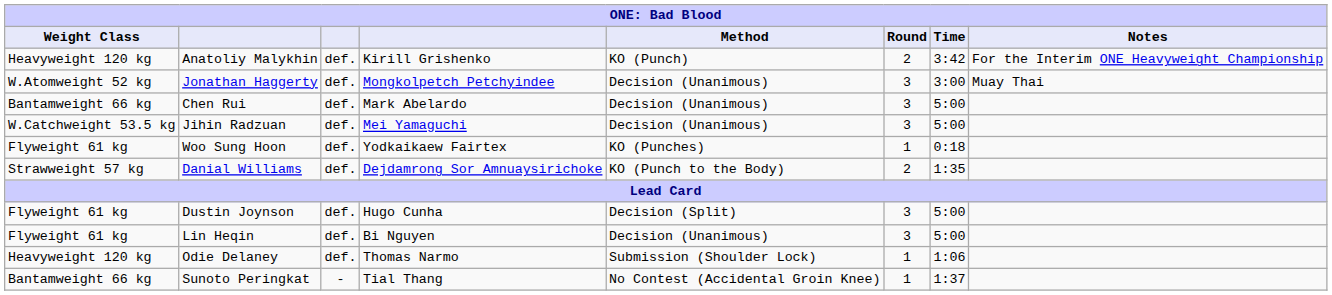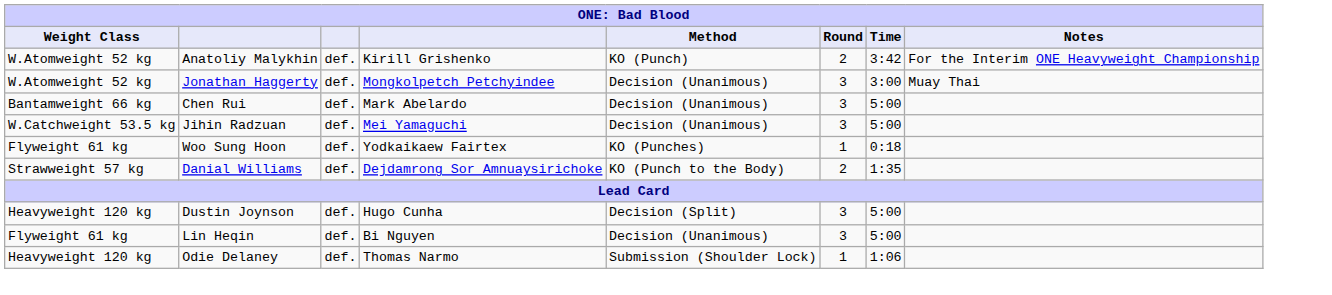 <table class="wikitable" style="font-size: 80%;">
 <tr>
 <th colspan="8" style="background-color: #ccf; color: #000080; text-align: center;"><strong>ONE: Bad Blood</strong></th>
 </tr>
 <tr>
 <th colspan="1" style="background-color: #E6E8FA; color: #000000; text-align: center;">Weight Class</th>
 <th colspan="1" style="background-color: #E6E8FA; color: #000000; text-align: center;"></th>
 <th colspan="1" style="background-color: #E6E8FA; color: #000000; text-align: center;"></th>
 <th colspan="1" style="background-color: #E6E8FA; color: #000000; text-align: center;"></th>
 <th colspan="1" style="background-color: #E6E8FA; color: #000000; text-align: center;">Method</th>
 <th colspan="1" style="background-color: #E6E8FA; color: #000000; text-align: center;">Round</th>
 <th colspan="1" style="background-color: #E6E8FA; color: #000000; text-align: center;">Time</th>
 <th colspan="1" style="background-color: #E6E8FA; color: #000000; text-align: center;">Notes</th>
 </tr>
 <tr>
-<td>Heavyweight 120 kg</td>
+<td>W.Atomweight 52 kg</td>
 <td> Anatoliy Malykhin</td>
 <td>def.</td>
 <td> Kirill Grishenko</td>
 <td>KO (Punch)</td>
 <td align=center>2</td>
 <td align=center>3:42</td>
 <td>For the Interim <a href='#'>ONE Heavyweight Championship</a></td>
 </tr>
 <tr>
 <td>W.Atomweight 52 kg</td>
 <td> <a href='#'>Jonathan Haggerty</a></td>
 <td>def.</td>
 <td> <a href='#'>Mongkolpetch Petchyindee</a></td>
 <td>Decision (Unanimous)</td>
 <td align=center>3</td>
 <td align=center>3:00</td>
 <td>Muay Thai</td>
 </tr>
 <tr>
 <td>Bantamweight 66 kg</td>
 <td> Chen Rui</td>
 <td>def.</td>
 <td> Mark Abelardo</td>
 <td>Decision (Unanimous)</td>
 <td align=center>3</td>
 <td align=center>5:00</td>
 <td></td>
 </tr>
 <tr>
 <td>W.Catchweight 53.5 kg</td>
 <td> Jihin Radzuan</td>
 <td>def.</td>
 <td> <a href='#'>Mei Yamaguchi</a></td>
 <td>Decision (Unanimous)</td>
 <td align=center>3</td>
 <td align=center>5:00</td>
 <td></td>
 </tr>
 <tr>
 <td>Flyweight 61 kg</td>
 <td> Woo Sung Hoon</td>
 <td>def.</td>
 <td> Yodkaikaew Fairtex</td>
 <td>KO (Punches)</td>
 <td align=center>1</td>
 <td align=center>0:18</td>
 <td></td>
 </tr>
 <tr>
 <td>Strawweight 57 kg</td>
 <td> <a href='#'>Danial Williams</a></td>
 <td>def.</td>
 <td> <a href='#'>Dejdamrong Sor Amnuaysirichoke</a></td>
 <td>KO (Punch to the Body)</td>
 <td align=center>2</td>
 <td align=center>1:35</td>
 <td></td>
 </tr>
 <tr>
 <td ! colspan="8" style="background-color: #ccf; color: #000080; text-align: center;"><strong>Lead Card</strong></td>
 </tr>
 <tr>
-<td>Flyweight 61 kg</td>
+<td>Heavyweight 120 kg</td>
 <td> Dustin Joynson</td>
 <td>def.</td>
 <td> Hugo Cunha</td>
 <td>Decision (Split)</td>
 <td align=center>3</td>
 <td align=center>5:00</td>
 <td></td>
 </tr>
 <tr>
 <td>Flyweight 61 kg</td>
 <td> Lin Heqin</td>
 <td>def.</td>
 <td> Bi Nguyen</td>
 <td>Decision (Unanimous)</td>
 <td align=center>3</td>
 <td align=center>5:00</td>
 <td></td>
 </tr>
 <tr>
 <td>Heavyweight 120 kg</td>
 <td> Odie Delaney</td>
 <td>def.</td>
 <td> Thomas Narmo</td>
 <td>Submission (Shoulder Lock)</td>
 <td align=center>1</td>
 <td align=center>1:06</td>
 <td></td>
 </tr>
-<tr>
-<td>Bantamweight 66 kg</td>
-<td> Sunoto Peringkat</td>
-<td align=center>-</td>
-<td> Tial Thang</td>
-<td>No Contest (Accidental Groin Knee)</td>
-<td align=center>1</td>
-<td align=center>1:37</td>
-<td></td>
-</tr>
 </table>
